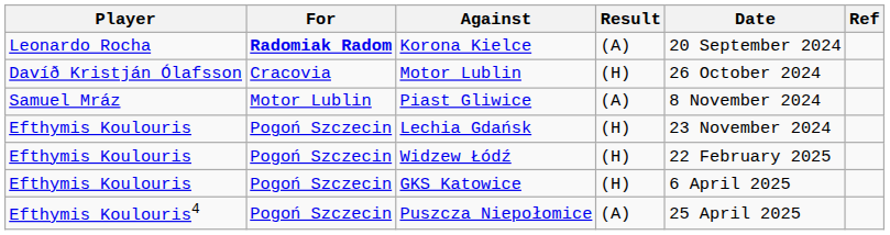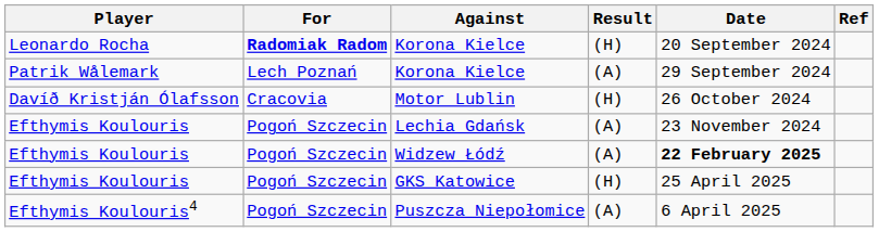 <table class="wikitable">
 <tr>
 <th>Player</th>
 <th>For</th>
 <th>Against</th>
 <th>Result</th>
 <th>Date</th>
 <th>Ref</th>
 </tr>
 <tr>
 <td> <a href='#'>Leonardo Rocha</a></td>
 <td><strong><a href='#'>Radomiak Radom</a></strong></td>
 <td><a href='#'>Korona Kielce</a></td>
+<td> (H)</td>
+<td>20 September 2024</td>
+<td></td>
+</tr>
+<tr>
+<td> <a href='#'>Patrik Wålemark</a></td>
+<td><a href='#'>Lech Poznań</a></td>
+<td><a href='#'>Korona Kielce</a></td>
 <td> (A)</td>
-<td>20 September 2024</td>
+<td>29 September 2024</td>
 <td></td>
 </tr>
 <tr>
 <td> <a href='#'>Davíð Kristján Ólafsson</a></td>
 <td><a href='#'>Cracovia</a></td>
 <td><a href='#'>Motor Lublin</a></td>
 <td> (H)</td>
 <td>26 October 2024</td>
 <td></td>
 </tr>
 <tr>
-<td> <a href='#'>Samuel Mráz</a></td>
-<td><a href='#'>Motor Lublin</a></td>
-<td><a href='#'>Piast Gliwice</a></td>
-<td> (A)</td>
-<td>8 November 2024</td>
-<td></td>
-</tr>
-<tr>
 <td> <a href='#'>Efthymis Koulouris</a></td>
 <td><a href='#'>Pogoń Szczecin</a></td>
 <td><a href='#'>Lechia Gdańsk</a></td>
-<td> (H)</td>
+<td> (A)</td>
 <td>23 November 2024</td>
 <td></td>
 </tr>
 <tr>
 <td> <a href='#'>Efthymis Koulouris</a></td>
 <td><a href='#'>Pogoń Szczecin</a></td>
 <td><a href='#'>Widzew Łódź</a></td>
-<td> (H)</td>
-<td>22 February 2025</td>
+<td> (A)</td>
+<td><strong>22 February 2025</strong></td>
 <td></td>
 </tr>
 <tr>
 <td> <a href='#'>Efthymis Koulouris</a></td>
 <td><a href='#'>Pogoń Szczecin</a></td>
 <td><a href='#'>GKS Katowice</a></td>
 <td> (H)</td>
-<td>6 April 2025</td>
+<td>25 April 2025</td>
 <td></td>
 </tr>
 <tr>
 <td> <a href='#'>Efthymis Koulouris</a><sup>4</sup></td>
 <td><a href='#'>Pogoń Szczecin</a></td>
 <td><a href='#'>Puszcza Niepołomice</a></td>
 <td> (A)</td>
-<td>25 April 2025</td>
+<td>6 April 2025</td>
 <td></td>
 </tr>
 </table>
